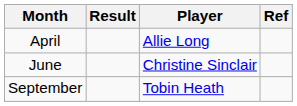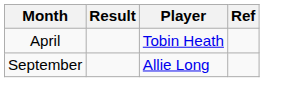 <table class=wikitable>
 <tr>
 <th>Month</th>
 <th>Result</th>
 <th>Player</th>
 <th>Ref</th>
 </tr>
 <tr>
 <td align=center>April</td>
 <td></td>
-<td> <a href='#'>Allie Long</a></td>
-<td></td>
-</tr>
-<tr>
-<td align=center>June</td>
-<td></td>
-<td> <a href='#'>Christine Sinclair</a></td>
+<td> <a href='#'>Tobin Heath</a></td>
 <td></td>
 </tr>
 <tr>
 <td align=center>September</td>
 <td></td>
-<td> <a href='#'>Tobin Heath</a></td>
+<td> <a href='#'>Allie Long</a></td>
 <td></td>
 </tr>
 </table>
